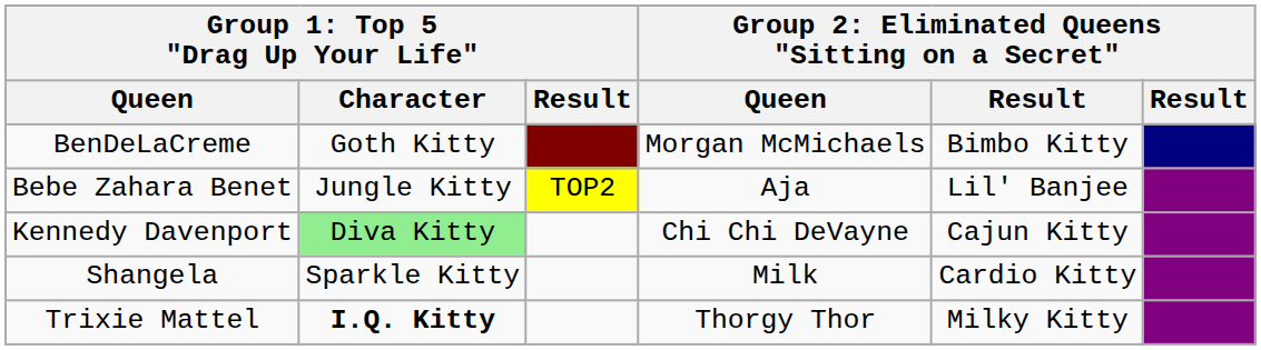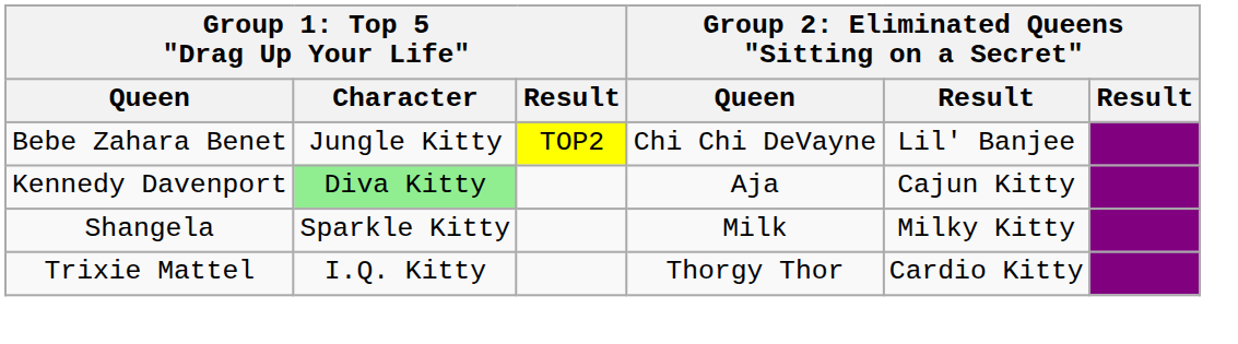 <table class="wikitable" border="2" class="wikitable" style="text-align:center;font-size:96%">
 <tr>
 <th colspan="3">Group 1: Top 5<br>"<strong>Drag Up Your Life</strong>"</th>
 <th colspan="3">Group 2: Eliminated Queens<br>"<strong>Sitting on a Secret</strong>"</th>
 </tr>
 <tr>
 <th>Queen</th>
 <th>Character</th>
 <th>Result</th>
 <th>Queen</th>
 <th>Result</th>
 <th>Result</th>
 </tr>
 <tr>
-<td>BenDeLaCreme</td>
-<td>Goth Kitty</td>
-<td style="background:maroon;"><strong></strong></td>
-<td>Morgan McMichaels</td>
-<td>Bimbo Kitty</td>
-<td style="background:navy;"><strong></strong></td>
-</tr>
-<tr>
 <td>Bebe Zahara Benet</td>
 <td>Jungle Kitty</td>
 <td style="background:yellow;">TOP2</td>
-<td>Aja</td>
+<td>Chi Chi DeVayne</td>
 <td>Lil' Banjee</td>
 <td style="background:purple;"><strong></strong></td>
 </tr>
 <tr>
 <td>Kennedy Davenport</td>
 <td style="background: lightgreen;">Diva Kitty</td>
 <td></td>
-<td>Chi Chi DeVayne</td>
+<td>Aja</td>
 <td>Cajun Kitty</td>
 <td style="background:purple;"><strong></strong></td>
 </tr>
 <tr>
 <td>Shangela</td>
 <td>Sparkle Kitty</td>
 <td></td>
 <td>Milk</td>
-<td>Cardio Kitty</td>
+<td>Milky Kitty</td>
 <td style="background:purple;"><strong></strong></td>
 </tr>
 <tr>
 <td>Trixie Mattel</td>
-<td><strong>I.Q. Kitty</strong></td>
+<td>I.Q. Kitty</td>
 <td></td>
 <td>Thorgy Thor</td>
-<td>Milky Kitty</td>
+<td>Cardio Kitty</td>
 <td style="background:purple;"><strong></strong></td>
 </tr>
 </table>
